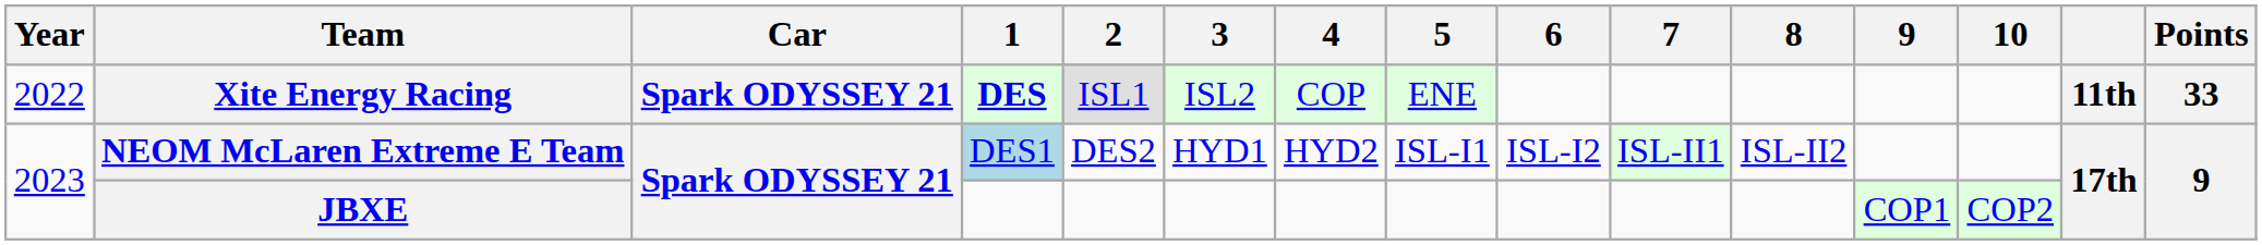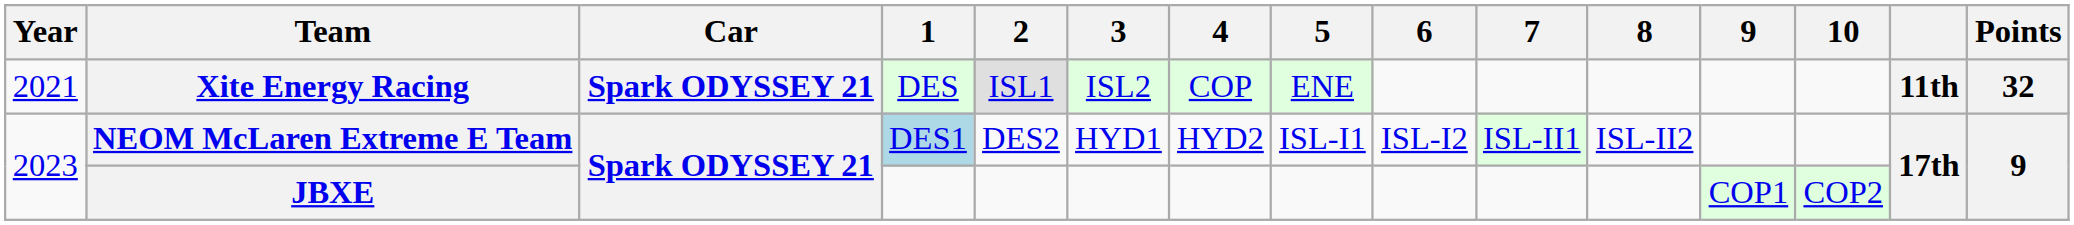 <table class="wikitable" style="text-align:center; font-size:90%">
 <tr>
 <th>Year</th>
 <th>Team</th>
 <th>Car</th>
 <th>1</th>
 <th>2</th>
 <th>3</th>
 <th>4</th>
 <th>5</th>
 <th>6</th>
 <th>7</th>
 <th>8</th>
 <th>9</th>
 <th>10</th>
 <th></th>
 <th>Points</th>
 </tr>
 <tr>
-<td><a href='#'>2022</a></td>
+<td><a href='#'>2021</a></td>
 <th><a href='#'>Xite Energy Racing</a></th>
 <th><a href='#'>Spark ODYSSEY 21</a></th>
-<td style="background:#DFFFDF;"><strong><a href='#'>DES</a><br></strong></td>
+<td style="background:#DFFFDF;"><a href='#'>DES</a><br></td>
 <td style="background:#dfdfdf;"><a href='#'>ISL1</a><br></td>
 <td style="background:#DFFFDF;"><a href='#'>ISL2</a><br></td>
 <td style="background:#DFFFDF;"><a href='#'>COP</a><br></td>
 <td style="background:#DFFFDF;"><a href='#'>ENE</a><br></td>
 <td></td>
 <td></td>
 <td></td>
 <td></td>
 <td></td>
 <th>11th</th>
-<th>33</th>
+<th>32</th>
 </tr>
 <tr>
 <td rowspan="2"><a href='#'>2023</a></td>
 <th><a href='#'>NEOM McLaren Extreme E Team</a></th>
 <th rowspan="2"><a href='#'>Spark ODYSSEY 21</a></th>
 <td style="background: lightblue;"><a href='#'>DES1</a></td>
 <td><a href='#'>DES2</a></td>
 <td><a href='#'>HYD1</a></td>
 <td><a href='#'>HYD2</a></td>
 <td><a href='#'>ISL-I1</a></td>
 <td><a href='#'>ISL-I2</a></td>
 <td style="background:#DFFFDF;"><a href='#'>ISL-II1</a><br></td>
 <td><a href='#'>ISL-II2</a><br></td>
 <td></td>
 <td></td>
 <th rowspan="2">17th</th>
 <th rowspan="2">9</th>
 </tr>
 <tr>
 <th><a href='#'>JBXE</a></th>
 <td></td>
 <td></td>
 <td></td>
 <td></td>
 <td></td>
 <td></td>
 <td></td>
 <td></td>
 <td style="background:#DFFFDF;"><a href='#'>COP1</a><br></td>
 <td style="background:#DFFFDF;"><a href='#'>COP2</a><br></td>
 </tr>
 </table>
